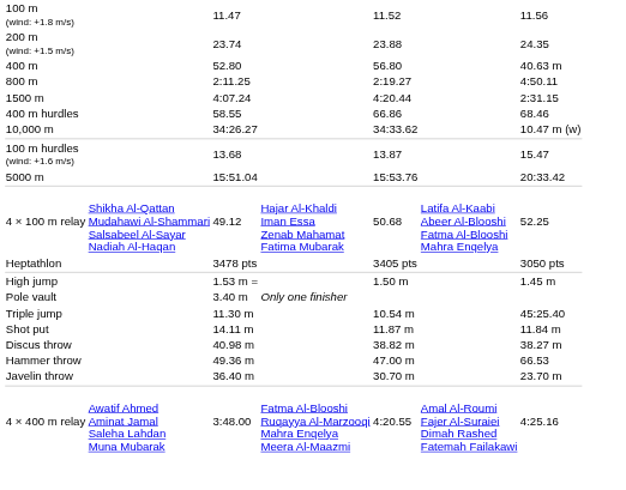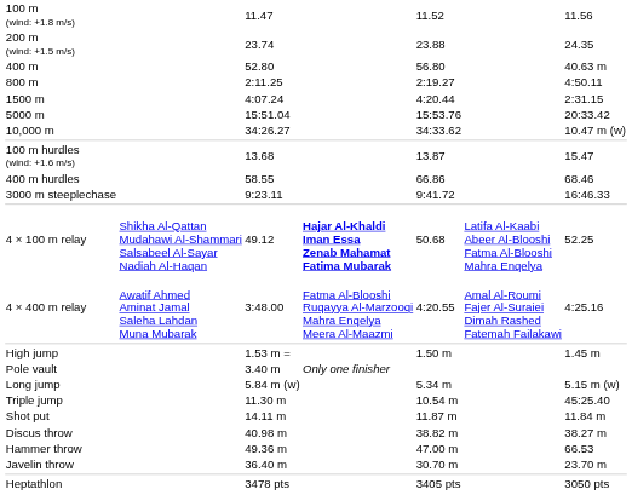 <table>
 <tr>
 <td>100 m<br><small>(wind: +1.8 m/s)</small></td>
 <td></td>
 <td>11.47 </td>
 <td></td>
 <td>11.52 </td>
 <td></td>
 <td>11.56</td>
 </tr>
 <tr>
 <td>200 m<br><small>(wind: +1.5 m/s)</small></td>
 <td></td>
 <td>23.74 </td>
 <td></td>
 <td>23.88</td>
 <td></td>
 <td>24.35</td>
 </tr>
 <tr>
 <td>400 m</td>
 <td></td>
 <td>52.80</td>
 <td></td>
 <td>56.80</td>
 <td></td>
 <td>40.63 m</td>
 </tr>
 <tr>
 <td>800 m</td>
 <td></td>
 <td>2:11.25</td>
 <td></td>
 <td>2:19.27</td>
 <td></td>
 <td>4:50.11</td>
 </tr>
 <tr>
 <td>1500 m</td>
 <td></td>
 <td>4:07.24</td>
 <td></td>
 <td>4:20.44</td>
 <td></td>
 <td>2:31.15</td>
 </tr>
 <tr>
-<td>400 m hurdles</td>
+<td>5000 m</td>
 <td></td>
-<td>58.55</td>
+<td>15:51.04</td>
 <td></td>
-<td>66.86</td>
+<td>15:53.76</td>
 <td></td>
-<td>68.46 </td>
+<td>20:33.42 </td>
 </tr>
 <tr>
 <td>10,000 m</td>
 <td></td>
 <td>34:26.27</td>
 <td></td>
 <td>34:33.62</td>
 <td></td>
 <td>10.47 m (w)</td>
 </tr>
 <tr bgcolor=#dddddd>
 <td colspan=7></td>
 </tr>
 <tr>
 <td>100 m hurdles<br><small>(wind: +1.6 m/s)</small></td>
 <td></td>
 <td>13.68</td>
 <td></td>
 <td>13.87 </td>
 <td></td>
 <td>15.47</td>
 </tr>
 <tr>
-<td>5000 m</td>
+<td>400 m hurdles</td>
 <td></td>
-<td>15:51.04</td>
+<td>58.55</td>
 <td></td>
-<td>15:53.76</td>
+<td>66.86</td>
 <td></td>
-<td>20:33.42 </td>
+<td>68.46 </td>
+</tr>
+<tr>
+<td>3000 m steeplechase</td>
+<td></td>
+<td>9:23.11</td>
+<td></td>
+<td>9:41.72</td>
+<td></td>
+<td>16:46.33 </td>
 </tr>
 <tr bgcolor=#dddddd>
 <td colspan=7></td>
 </tr>
 <tr>
 <td>4 × 100 m relay</td>
 <td><br><a href='#'>Shikha Al-Qattan</a><br><a href='#'>Mudahawi Al-Shammari</a><br><a href='#'>Salsabeel Al-Sayar</a><br><a href='#'>Nadiah Al-Haqan</a></td>
 <td>49.12 </td>
-<td><br><a href='#'>Hajar Al-Khaldi</a><br><a href='#'>Iman Essa</a><br><a href='#'>Zenab Mahamat</a><br><a href='#'>Fatima Mubarak</a></td>
+<td><strong><br><a href='#'>Hajar Al-Khaldi</a><br><a href='#'>Iman Essa</a><br><a href='#'>Zenab Mahamat</a><br><a href='#'>Fatima Mubarak</a></strong></td>
 <td>50.68</td>
 <td><br><a href='#'>Latifa Al-Kaabi</a><br><a href='#'>Abeer Al-Blooshi</a><br><a href='#'>Fatma Al-Blooshi</a><br><a href='#'>Mahra Enqelya</a></td>
 <td>52.25 </td>
 </tr>
 <tr>
-<td>Heptathlon</td>
-<td></td>
-<td>3478 pts</td>
-<td></td>
-<td>3405 pts</td>
-<td></td>
-<td>3050 pts</td>
+<td>4 × 400 m relay</td>
+<td><br><a href='#'>Awatif Ahmed</a><br><a href='#'>Aminat Jamal</a><br><a href='#'>Saleha Lahdan</a><br><a href='#'>Muna Mubarak</a></td>
+<td>3:48.00</td>
+<td><br><a href='#'>Fatma Al-Blooshi</a><br><a href='#'>Ruqayya Al-Marzooqi</a><br><a href='#'>Mahra Enqelya</a><br><a href='#'>Meera Al-Maazmi</a></td>
+<td>4:20.55</td>
+<td><br><a href='#'>Amal Al-Roumi</a><br><a href='#'>Fajer Al-Suraiei</a><br><a href='#'>Dimah Rashed</a><br><a href='#'>Fatemah Failakawi</a></td>
+<td>4:25.16 </td>
 </tr>
 <tr bgcolor=#dddddd>
 <td colspan=7></td>
 </tr>
 <tr>
 <td>High jump</td>
 <td></td>
 <td>1.53 m =</td>
 <td></td>
 <td>1.50 m</td>
 <td></td>
 <td>1.45 m </td>
 </tr>
 <tr>
 <td>Pole vault</td>
 <td></td>
 <td>3.40 m </td>
 <td colspan=4><em>Only one finisher</em></td>
+</tr>
+<tr>
+<td>Long jump</td>
+<td></td>
+<td>5.84 m (w)</td>
+<td></td>
+<td>5.34 m </td>
+<td></td>
+<td>5.15 m (w)</td>
 </tr>
 <tr>
 <td>Triple jump</td>
 <td></td>
 <td>11.30 m </td>
 <td></td>
 <td>10.54 m </td>
 <td></td>
 <td>45:25.40 </td>
 </tr>
 <tr>
 <td>Shot put</td>
 <td></td>
 <td>14.11 m</td>
 <td></td>
 <td>11.87 m </td>
 <td></td>
 <td>11.84 m</td>
 </tr>
 <tr>
 <td>Discus throw</td>
 <td></td>
 <td>40.98 m</td>
 <td></td>
 <td>38.82 m</td>
 <td></td>
 <td>38.27 m</td>
 </tr>
 <tr>
 <td>Hammer throw</td>
 <td></td>
 <td>49.36 m </td>
 <td></td>
 <td>47.00 m</td>
 <td></td>
 <td>66.53</td>
 </tr>
 <tr>
 <td>Javelin throw</td>
 <td></td>
 <td>36.40 m</td>
 <td></td>
 <td>30.70 m</td>
 <td></td>
 <td>23.70 m</td>
 </tr>
 <tr bgcolor=#dddddd>
 <td colspan=7></td>
 </tr>
 <tr>
-<td>4 × 400 m relay</td>
-<td><br><a href='#'>Awatif Ahmed</a><br><a href='#'>Aminat Jamal</a><br><a href='#'>Saleha Lahdan</a><br><a href='#'>Muna Mubarak</a></td>
-<td>3:48.00</td>
-<td><br><a href='#'>Fatma Al-Blooshi</a><br><a href='#'>Ruqayya Al-Marzooqi</a><br><a href='#'>Mahra Enqelya</a><br><a href='#'>Meera Al-Maazmi</a></td>
-<td>4:20.55</td>
-<td><br><a href='#'>Amal Al-Roumi</a><br><a href='#'>Fajer Al-Suraiei</a><br><a href='#'>Dimah Rashed</a><br><a href='#'>Fatemah Failakawi</a></td>
-<td>4:25.16 </td>
+<td>Heptathlon</td>
+<td></td>
+<td>3478 pts</td>
+<td></td>
+<td>3405 pts</td>
+<td></td>
+<td>3050 pts</td>
 </tr>
 </table>
